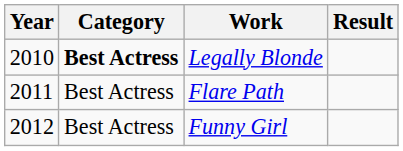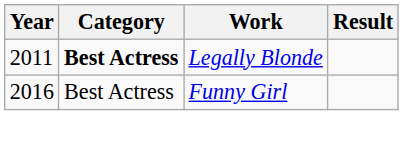 <table class="wikitable sortable">
 <tr>
 <th>Year</th>
 <th>Category</th>
 <th>Work</th>
 <th>Result</th>
 </tr>
 <tr>
-<td>2010</td>
+<td>2011</td>
 <td><strong>Best Actress</strong></td>
 <td><em><a href='#'>Legally Blonde</a></em></td>
 <td></td>
 </tr>
 <tr>
-<td>2011</td>
-<td>Best Actress</td>
-<td><em><a href='#'>Flare Path</a></em></td>
-<td></td>
-</tr>
-<tr>
-<td>2012</td>
+<td>2016</td>
 <td>Best Actress</td>
 <td><em><a href='#'>Funny Girl</a></em></td>
 <td></td>
 </tr>
 </table>
